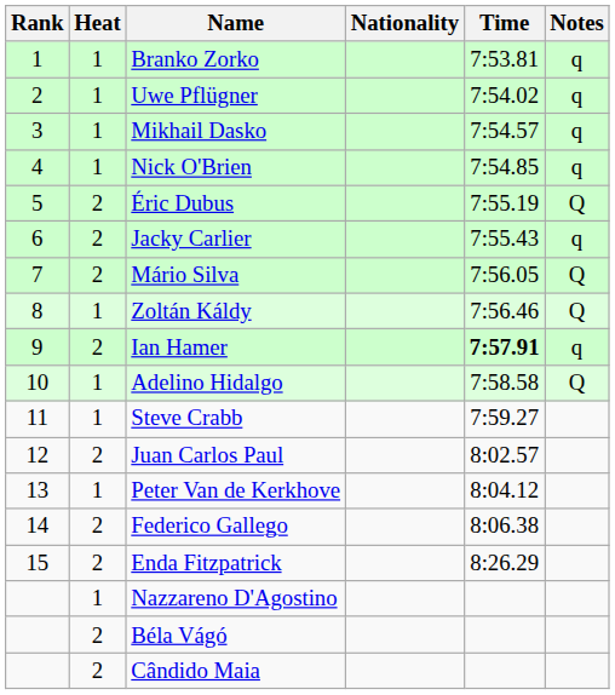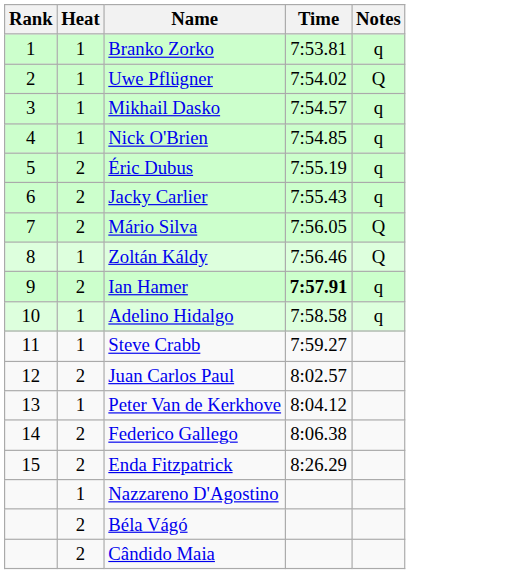 <table class="wikitable sortable" style="text-align:center">
 <tr>
 <th>Rank</th>
 <th>Heat</th>
 <th>Name</th>
-<th>Nationality</th>
 <th>Time</th>
 <th>Notes</th>
 </tr>
 <tr bgcolor=ccffcc>
 <td>1</td>
 <td>1</td>
 <td align="left"><a href='#'>Branko Zorko</a></td>
-<td align=left></td>
 <td>7:53.81</td>
 <td>q</td>
 </tr>
 <tr bgcolor=ccffcc>
 <td>2</td>
 <td>1</td>
 <td align="left"><a href='#'>Uwe Pflügner</a></td>
-<td align=left></td>
 <td>7:54.02</td>
-<td>q</td>
+<td>Q</td>
 </tr>
 <tr bgcolor=ccffcc>
 <td>3</td>
 <td>1</td>
 <td align="left"><a href='#'>Mikhail Dasko</a></td>
-<td align=left></td>
 <td>7:54.57</td>
 <td>q</td>
 </tr>
 <tr bgcolor=ccffcc>
 <td>4</td>
 <td>1</td>
 <td align="left"><a href='#'>Nick O'Brien</a></td>
-<td align=left></td>
 <td>7:54.85</td>
 <td>q</td>
 </tr>
 <tr bgcolor=ccffcc>
 <td>5</td>
 <td>2</td>
 <td align="left"><a href='#'>Éric Dubus</a></td>
-<td align=left></td>
 <td>7:55.19</td>
-<td>Q</td>
+<td>q</td>
 </tr>
 <tr bgcolor=ccffcc>
 <td>6</td>
 <td>2</td>
 <td align="left"><a href='#'>Jacky Carlier</a></td>
-<td align=left></td>
 <td>7:55.43</td>
 <td>q</td>
 </tr>
 <tr bgcolor=ccffcc>
 <td>7</td>
 <td>2</td>
 <td align="left"><a href='#'>Mário Silva</a></td>
-<td align=left></td>
 <td>7:56.05</td>
 <td>Q</td>
 </tr>
 <tr bgcolor=ddffdd>
 <td>8</td>
 <td>1</td>
 <td align="left"><a href='#'>Zoltán Káldy</a></td>
-<td align=left></td>
 <td>7:56.46</td>
 <td>Q</td>
 </tr>
 <tr bgcolor=ccffcc>
 <td>9</td>
 <td>2</td>
 <td align="left"><a href='#'>Ian Hamer</a></td>
-<td align=left></td>
 <td><strong>7:57.91</strong></td>
 <td>q</td>
 </tr>
 <tr bgcolor=ddffdd>
 <td>10</td>
 <td>1</td>
 <td align="left"><a href='#'>Adelino Hidalgo</a></td>
-<td align=left></td>
 <td>7:58.58</td>
-<td>Q</td>
+<td>q</td>
 </tr>
 <tr>
 <td>11</td>
 <td>1</td>
 <td align="left"><a href='#'>Steve Crabb</a></td>
-<td align=left></td>
 <td>7:59.27</td>
 <td></td>
 </tr>
 <tr>
 <td>12</td>
 <td>2</td>
 <td align="left"><a href='#'>Juan Carlos Paul</a></td>
-<td align=left></td>
 <td>8:02.57</td>
 <td></td>
 </tr>
 <tr>
 <td>13</td>
 <td>1</td>
 <td align="left"><a href='#'>Peter Van de Kerkhove</a></td>
-<td align=left></td>
 <td>8:04.12</td>
 <td></td>
 </tr>
 <tr>
 <td>14</td>
 <td>2</td>
 <td align="left"><a href='#'>Federico Gallego</a></td>
-<td align=left></td>
 <td>8:06.38</td>
 <td></td>
 </tr>
 <tr>
 <td>15</td>
 <td>2</td>
 <td align="left"><a href='#'>Enda Fitzpatrick</a></td>
-<td align=left></td>
 <td>8:26.29</td>
 <td></td>
 </tr>
 <tr>
 <td></td>
 <td>1</td>
 <td align="left"><a href='#'>Nazzareno D'Agostino</a></td>
-<td align=left></td>
 <td></td>
 <td></td>
 </tr>
 <tr>
 <td></td>
 <td>2</td>
 <td align="left"><a href='#'>Béla Vágó</a></td>
-<td align=left></td>
 <td></td>
 <td></td>
 </tr>
 <tr>
 <td></td>
 <td>2</td>
 <td align="left"><a href='#'>Cândido Maia</a></td>
-<td align=left></td>
 <td></td>
 <td></td>
 </tr>
 </table>
